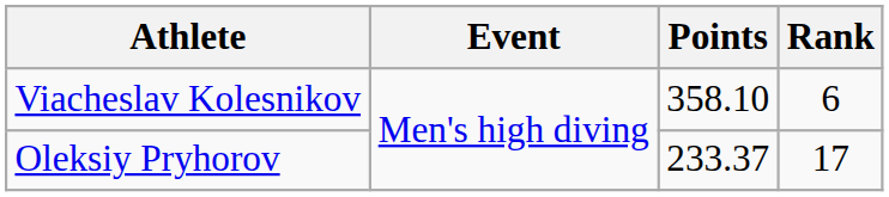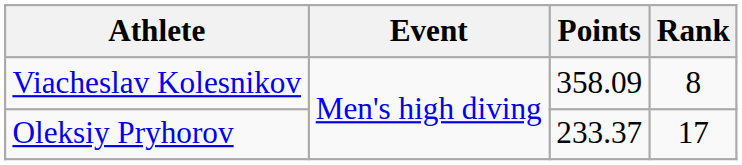 <table class=wikitable style="font-size:90%;">
 <tr>
 <th>Athlete</th>
 <th>Event</th>
 <th>Points</th>
 <th>Rank</th>
 </tr>
 <tr align=center>
 <td align=left><a href='#'>Viacheslav Kolesnikov</a></td>
 <td align=left rowspan=2><a href='#'>Men's high diving</a></td>
-<td>358.10</td>
-<td>6</td>
+<td>358.09</td>
+<td>8</td>
 </tr>
 <tr align=center>
 <td align=left><a href='#'>Oleksiy Pryhorov</a></td>
 <td>233.37</td>
 <td>17</td>
 </tr>
 </table>
